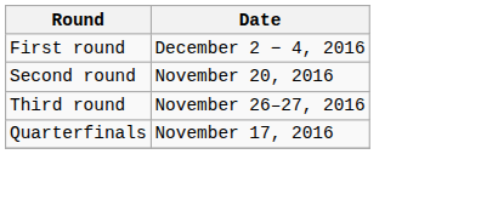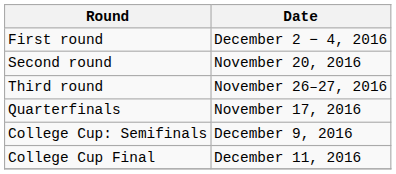 <table class="wikitable">
 <tr>
 <th>Round</th>
 <th>Date</th>
 </tr>
 <tr>
 <td>First round</td>
 <td>December 2 − 4, 2016</td>
 </tr>
 <tr>
 <td>Second round</td>
 <td>November 20, 2016</td>
 </tr>
 <tr>
 <td>Third round</td>
 <td>November 26–27, 2016</td>
 </tr>
 <tr>
 <td>Quarterfinals</td>
 <td>November 17, 2016</td>
 </tr>
 <tr>
+<td>College Cup: Semifinals</td>
+<td>December 9, 2016</td>
+</tr>
+<tr>
+<td>College Cup Final</td>
+<td>December 11, 2016</td>
+</tr>
+<tr>
 </tr>
 </table>
